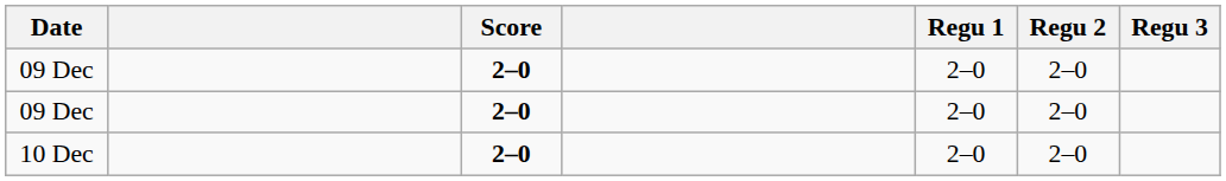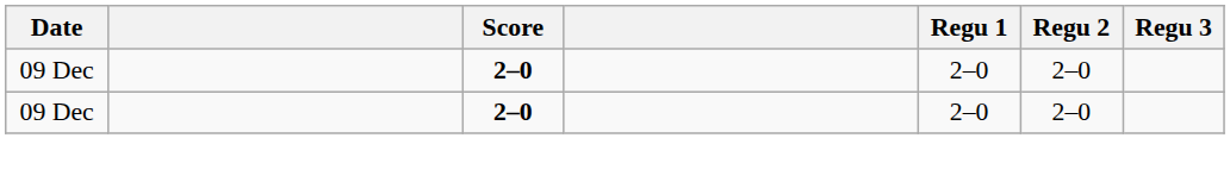 <table class="wikitable" style="text-align: center; font-size:90% ">
 <tr>
 <th width="50">Date</th>
 <th align="right" width="190"></th>
 <th width="50">Score</th>
 <th align="left" width="190"></th>
 <th width="50">Regu 1</th>
 <th width="50">Regu 2</th>
 <th width="50">Regu 3</th>
 </tr>
 <tr>
 <td>09 Dec</td>
 <td align=right><strong></strong></td>
 <td align=center><strong>2–0</strong></td>
 <td align=left></td>
 <td>2–0</td>
 <td>2–0</td>
 <td></td>
 </tr>
 <tr>
 <td>09 Dec</td>
 <td align=right><strong></strong></td>
 <td align=center><strong>2–0</strong></td>
 <td align=left></td>
 <td>2–0</td>
 <td>2–0</td>
 <td></td>
 </tr>
-<tr>
-<td>10 Dec</td>
-<td align=right><strong></strong></td>
-<td align=center><strong>2–0</strong></td>
-<td align=left></td>
-<td>2–0</td>
-<td>2–0</td>
-<td></td>
-</tr>
 </table>
